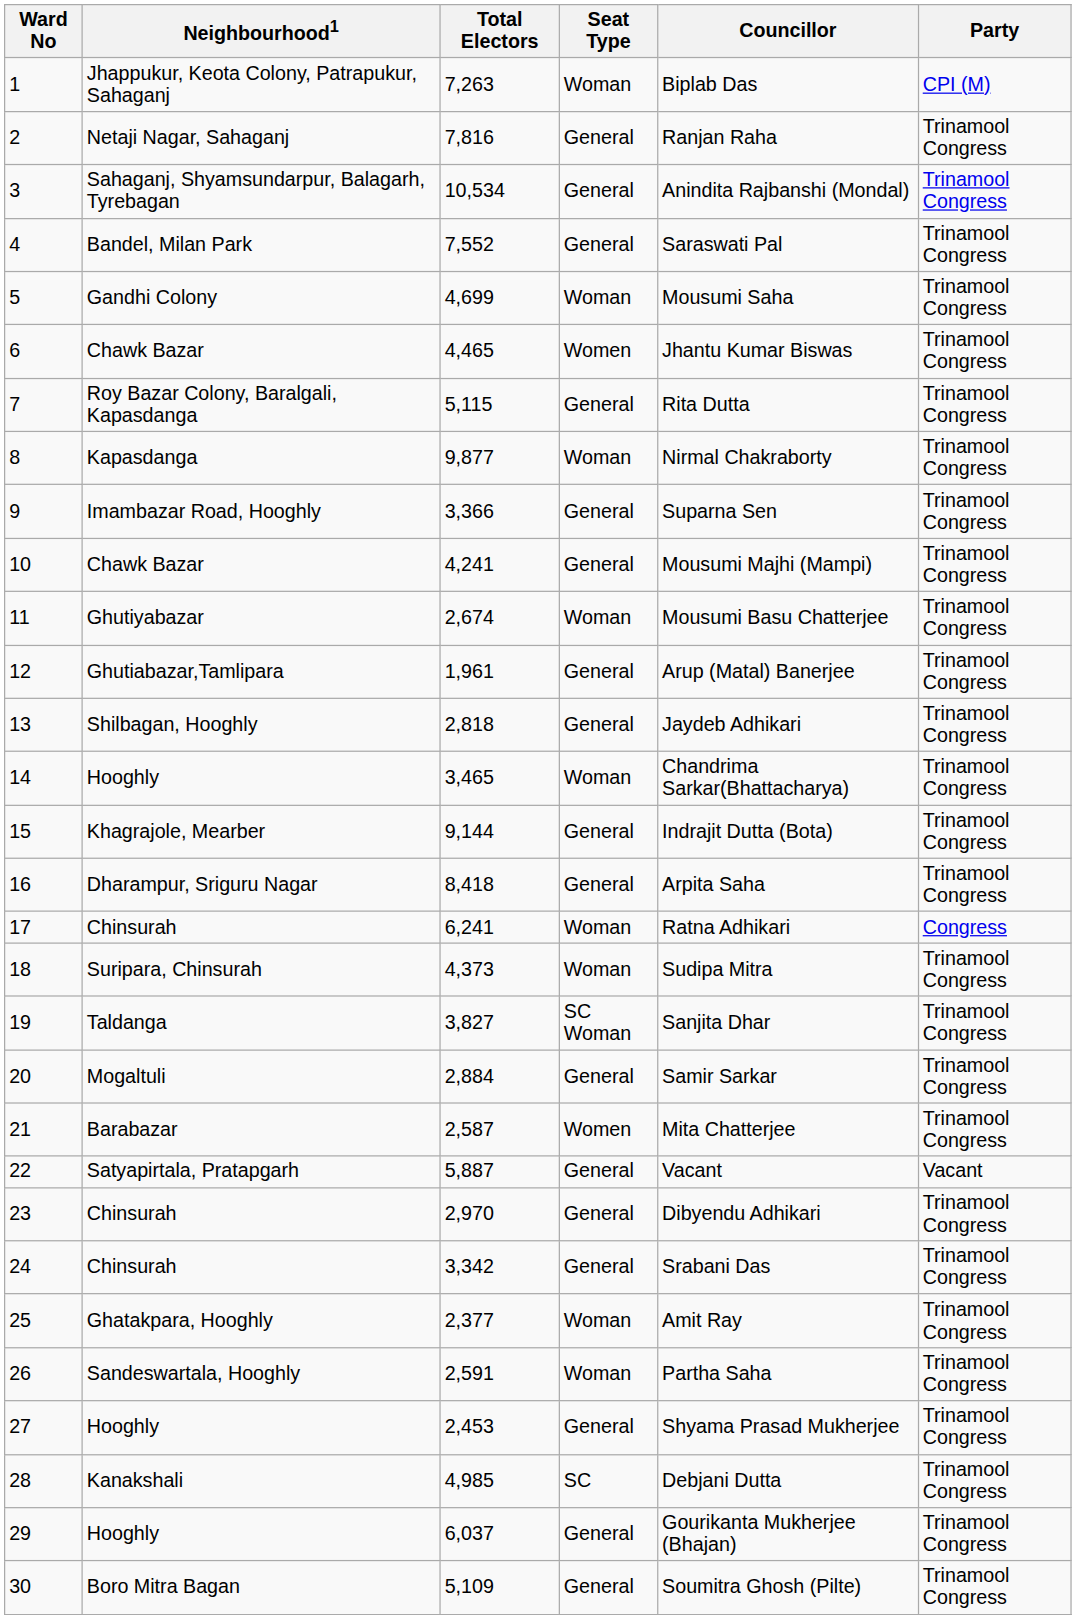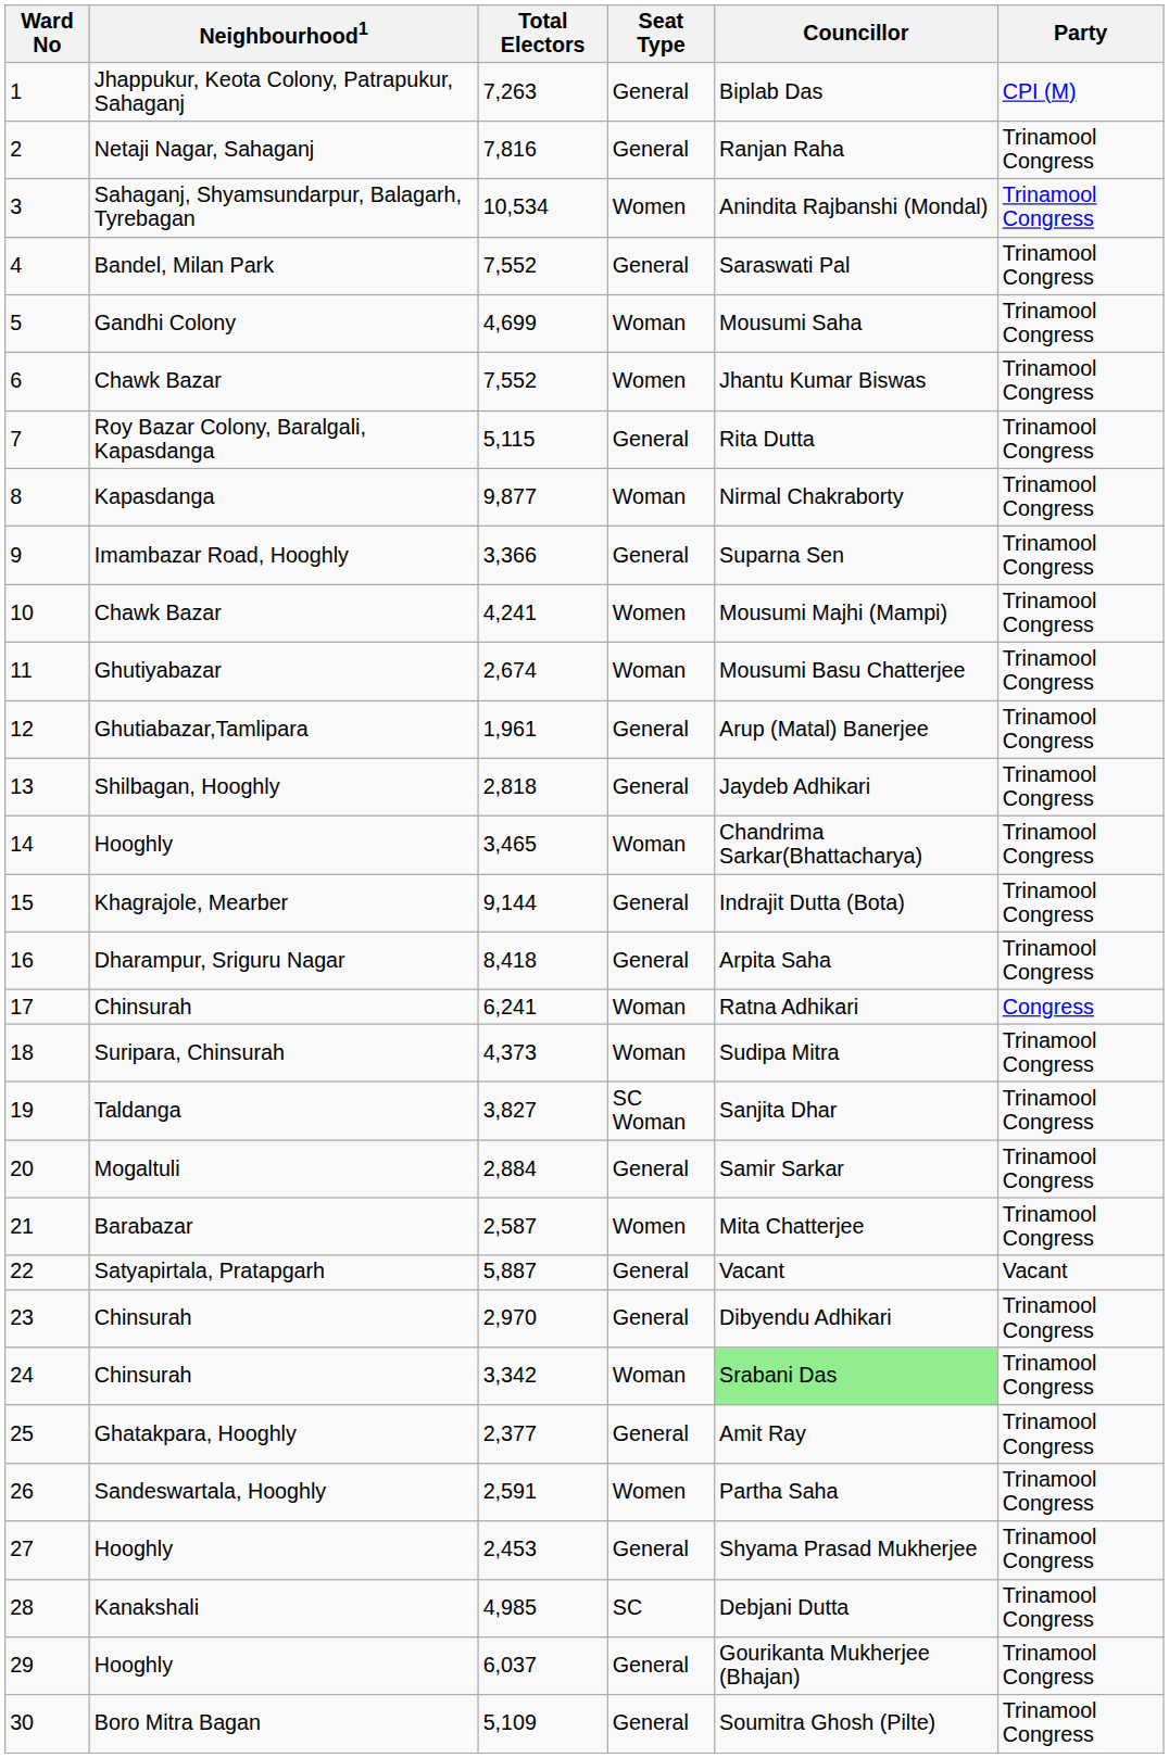 <table class="wikitable sortable">
 <tr>
 <th>Ward No</th>
 <th>Neighbourhood<sup>1</sup></th>
 <th>Total Electors</th>
 <th>Seat Type</th>
 <th>Councillor</th>
 <th>Party</th>
 </tr>
 <tr>
 <td>1</td>
 <td>Jhappukur, Keota Colony, Patrapukur, Sahaganj</td>
 <td>7,263</td>
-<td>Woman</td>
+<td>General</td>
 <td>Biplab Das</td>
 <td><a href='#'>CPI (M)</a></td>
 </tr>
 <tr>
 <td>2</td>
 <td>Netaji Nagar, Sahaganj</td>
 <td>7,816</td>
 <td>General</td>
 <td>Ranjan Raha</td>
 <td>Trinamool Congress</td>
 </tr>
 <tr>
 <td>3</td>
 <td>Sahaganj, Shyamsundarpur, Balagarh, Tyrebagan</td>
 <td>10,534</td>
-<td>General</td>
+<td SC>Women</td>
 <td>Anindita Rajbanshi (Mondal)</td>
 <td><a href='#'>Trinamool Congress</a></td>
 </tr>
 <tr>
 <td>4</td>
 <td>Bandel, Milan Park</td>
 <td>7,552</td>
 <td>General</td>
 <td>Saraswati Pal</td>
 <td>Trinamool Congress</td>
 </tr>
 <tr>
 <td>5</td>
 <td>Gandhi Colony</td>
 <td>4,699</td>
 <td>Woman</td>
 <td>Mousumi Saha</td>
 <td>Trinamool Congress</td>
 </tr>
 <tr>
 <td>6</td>
 <td>Chawk Bazar</td>
-<td>4,465</td>
+<td>7,552</td>
 <td>Women</td>
 <td>Jhantu Kumar Biswas</td>
 <td>Trinamool Congress</td>
 </tr>
 <tr>
 <td>7</td>
 <td>Roy Bazar Colony, Baralgali, Kapasdanga</td>
 <td>5,115</td>
 <td>General</td>
 <td>Rita Dutta</td>
 <td>Trinamool Congress</td>
 </tr>
 <tr>
 <td>8</td>
 <td>Kapasdanga</td>
 <td>9,877</td>
 <td>Woman</td>
 <td>Nirmal Chakraborty</td>
 <td>Trinamool Congress</td>
 </tr>
 <tr>
 <td>9</td>
 <td>Imambazar Road, Hooghly</td>
 <td>3,366</td>
 <td>General</td>
 <td>Suparna Sen</td>
 <td>Trinamool Congress</td>
 </tr>
 <tr>
 <td>10</td>
 <td>Chawk Bazar</td>
 <td>4,241</td>
-<td>General</td>
+<td SC>Women</td>
 <td>Mousumi Majhi (Mampi)</td>
 <td>Trinamool Congress</td>
 </tr>
 <tr>
 <td>11</td>
 <td>Ghutiyabazar</td>
 <td>2,674</td>
 <td>Woman</td>
 <td>Mousumi Basu Chatterjee</td>
 <td>Trinamool Congress</td>
 </tr>
 <tr>
 <td>12</td>
 <td>Ghutiabazar,Tamlipara</td>
 <td>1,961</td>
 <td>General</td>
 <td>Arup (Matal) Banerjee</td>
 <td>Trinamool Congress</td>
 </tr>
 <tr>
 <td>13</td>
 <td>Shilbagan, Hooghly</td>
 <td>2,818</td>
 <td>General</td>
 <td>Jaydeb Adhikari</td>
 <td>Trinamool Congress</td>
 </tr>
 <tr>
 <td>14</td>
 <td>Hooghly</td>
 <td>3,465</td>
 <td>Woman</td>
 <td>Chandrima Sarkar(Bhattacharya)</td>
 <td>Trinamool Congress</td>
 </tr>
 <tr>
 <td>15</td>
 <td>Khagrajole, Mearber</td>
 <td>9,144</td>
 <td>General</td>
 <td>Indrajit Dutta (Bota)</td>
 <td>Trinamool Congress</td>
 </tr>
 <tr>
 <td>16</td>
 <td>Dharampur, Sriguru Nagar</td>
 <td>8,418</td>
 <td>General</td>
 <td>Arpita Saha</td>
 <td>Trinamool Congress</td>
 </tr>
 <tr>
 <td>17</td>
 <td>Chinsurah</td>
 <td>6,241</td>
 <td>Woman</td>
 <td>Ratna Adhikari</td>
 <td><a href='#'>Congress</a></td>
 </tr>
 <tr>
 <td>18</td>
 <td>Suripara, Chinsurah</td>
 <td>4,373</td>
 <td>Woman</td>
 <td>Sudipa Mitra</td>
 <td>Trinamool Congress</td>
 </tr>
 <tr>
 <td>19</td>
 <td>Taldanga</td>
 <td>3,827</td>
 <td>SC Woman</td>
 <td>Sanjita Dhar</td>
 <td>Trinamool Congress</td>
 </tr>
 <tr>
 <td>20</td>
 <td>Mogaltuli</td>
 <td>2,884</td>
 <td>General</td>
 <td>Samir Sarkar</td>
 <td>Trinamool Congress</td>
 </tr>
 <tr>
 <td>21</td>
 <td>Barabazar</td>
 <td>2,587</td>
 <td>Women</td>
 <td>Mita Chatterjee</td>
 <td>Trinamool Congress</td>
 </tr>
 <tr>
 <td>22</td>
 <td>Satyapirtala, Pratapgarh</td>
 <td>5,887</td>
 <td>General</td>
 <td>Vacant</td>
 <td>Vacant</td>
 </tr>
 <tr>
 <td>23</td>
 <td>Chinsurah</td>
 <td>2,970</td>
 <td>General</td>
 <td>Dibyendu Adhikari</td>
 <td>Trinamool Congress</td>
 </tr>
 <tr>
 <td>24</td>
 <td>Chinsurah</td>
 <td>3,342</td>
-<td>General</td>
-<td>Srabani Das</td>
+<td>Woman</td>
+<td style="background: lightgreen;">Srabani Das</td>
 <td>Trinamool Congress</td>
 </tr>
 <tr>
 <td>25</td>
 <td>Ghatakpara, Hooghly</td>
 <td>2,377</td>
-<td>Woman</td>
+<td>General</td>
 <td>Amit Ray</td>
 <td>Trinamool Congress</td>
 </tr>
 <tr>
 <td>26</td>
 <td>Sandeswartala, Hooghly</td>
 <td>2,591</td>
-<td>Woman</td>
+<td>Women</td>
 <td>Partha Saha</td>
 <td>Trinamool Congress</td>
 </tr>
 <tr>
 <td>27</td>
 <td>Hooghly</td>
 <td>2,453</td>
 <td>General</td>
 <td>Shyama Prasad Mukherjee</td>
 <td>Trinamool Congress</td>
 </tr>
 <tr>
 <td>28</td>
 <td>Kanakshali</td>
 <td>4,985</td>
 <td>SC</td>
 <td>Debjani Dutta</td>
 <td>Trinamool Congress</td>
 </tr>
 <tr>
 <td>29</td>
 <td>Hooghly</td>
 <td>6,037</td>
 <td>General</td>
 <td>Gourikanta Mukherjee (Bhajan)</td>
 <td>Trinamool Congress</td>
 </tr>
 <tr>
 <td>30</td>
 <td>Boro Mitra Bagan</td>
 <td>5,109</td>
 <td>General</td>
 <td>Soumitra Ghosh (Pilte)</td>
 <td>Trinamool Congress</td>
 </tr>
 <tr>
 </tr>
 </table>
